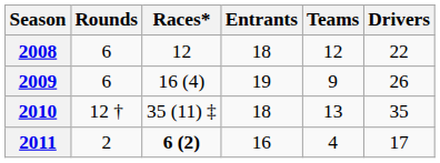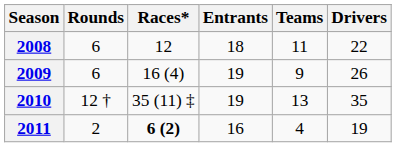 <table class="wikitable" style="text-align;">
 <tr>
 <th>Season</th>
 <th>Rounds</th>
 <th>Races*</th>
 <th>Entrants</th>
 <th>Teams</th>
 <th>Drivers</th>
 </tr>
 <tr>
 <th><a href='#'>2008</a></th>
 <td align=center>6</td>
 <td align=center>12</td>
 <td align=center>18</td>
-<td align=center>12</td>
+<td align=center>11</td>
 <td align=center>22</td>
 </tr>
 <tr>
 <th><a href='#'>2009</a></th>
 <td align=center>6</td>
 <td align=center>16 (4)</td>
 <td align=center>19</td>
 <td align=center>9</td>
 <td align=center>26</td>
 </tr>
 <tr>
 <th><a href='#'>2010</a></th>
 <td align=center>12 †</td>
 <td align=center>35 (11) ‡</td>
-<td align=center>18</td>
+<td align=center>19</td>
 <td align=center>13</td>
 <td align=center>35</td>
 </tr>
 <tr>
 <th><a href='#'>2011</a></th>
 <td align=center>2</td>
 <td align=center><strong>6 (2)</strong></td>
 <td align=center>16</td>
 <td align=center>4</td>
-<td align=center>17</td>
+<td align=center>19</td>
 </tr>
 </table>
